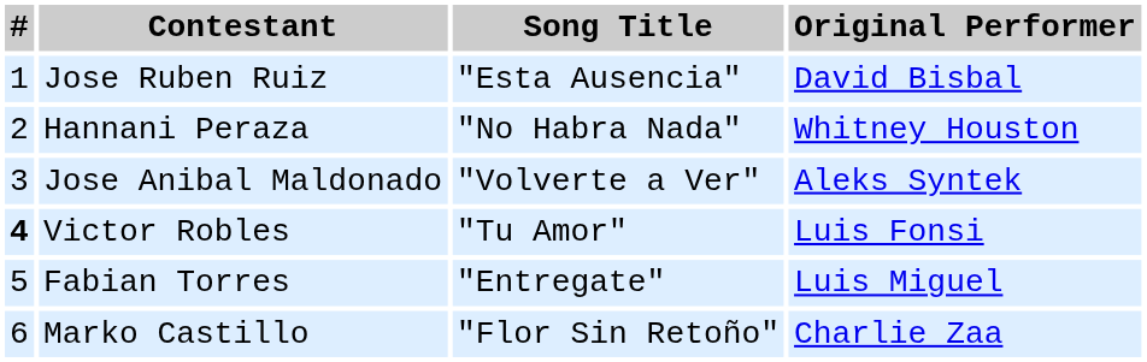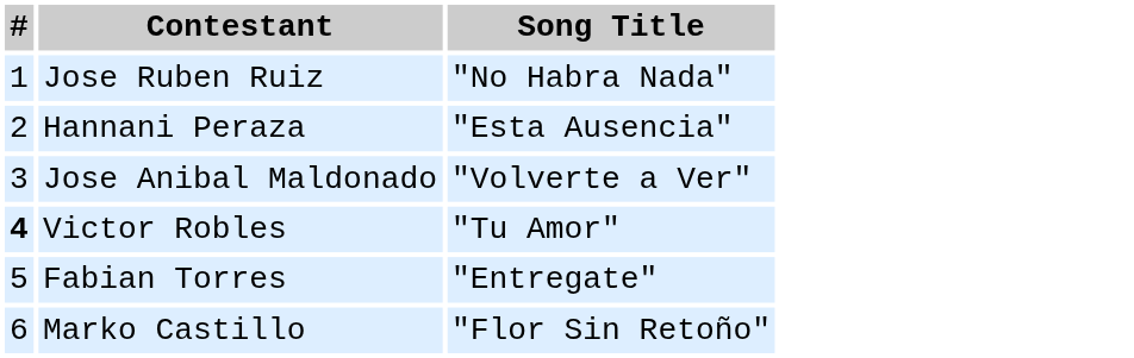 <table cellpadding=2 cellspacing=2>
 <tr bgcolor=#cccccc>
 <th>#</th>
 <th>Contestant</th>
 <th>Song Title</th>
-<th>Original Performer</th>
 </tr>
 <tr bgcolor=#DDEEFF>
 <td align=center>1</td>
 <td>Jose Ruben Ruiz</td>
-<td>"Esta Ausencia"</td>
-<td><a href='#'>David Bisbal</a></td>
+<td>"No Habra Nada"</td>
 </tr>
 <tr bgcolor=#DDEEFF>
 <td align=center>2</td>
 <td>Hannani Peraza</td>
-<td>"No Habra Nada"</td>
-<td><a href='#'>Whitney Houston</a></td>
+<td>"Esta Ausencia"</td>
 </tr>
 <tr bgcolor=#DDEEFF>
 <td align=center>3</td>
 <td>Jose Anibal Maldonado</td>
 <td>"Volverte a Ver"</td>
-<td><a href='#'>Aleks Syntek</a></td>
 </tr>
 <tr bgcolor=#DDEEFF>
 <td align=center><strong>4</strong></td>
 <td>Victor Robles</td>
 <td>"Tu Amor"</td>
-<td><a href='#'>Luis Fonsi</a></td>
 </tr>
 <tr bgcolor=#DDEEFF>
 <td align=center>5</td>
 <td>Fabian Torres</td>
 <td>"Entregate"</td>
-<td><a href='#'>Luis Miguel</a></td>
 </tr>
 <tr bgcolor=#DDEEFF>
 <td align=center>6</td>
 <td>Marko Castillo</td>
 <td>"Flor Sin Retoño"</td>
-<td><a href='#'>Charlie Zaa</a></td>
 </tr>
 </table>
